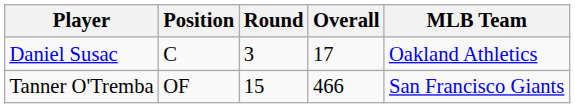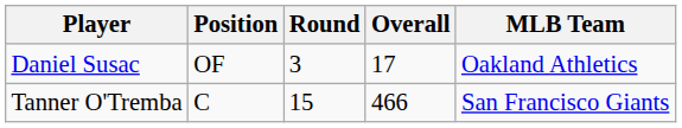 <table class="wikitable">
 <tr>
 <th>Player</th>
 <th>Position</th>
 <th>Round</th>
 <th>Overall</th>
 <th>MLB Team</th>
 </tr>
 <tr>
 <td><a href='#'>Daniel Susac</a></td>
-<td>C</td>
+<td>OF</td>
 <td>3</td>
 <td>17</td>
 <td><a href='#'>Oakland Athletics</a></td>
 </tr>
 <tr>
 <td>Tanner O'Tremba</td>
-<td>OF</td>
+<td>C</td>
 <td>15</td>
 <td>466</td>
 <td><a href='#'>San Francisco Giants</a></td>
 </tr>
 </table>
